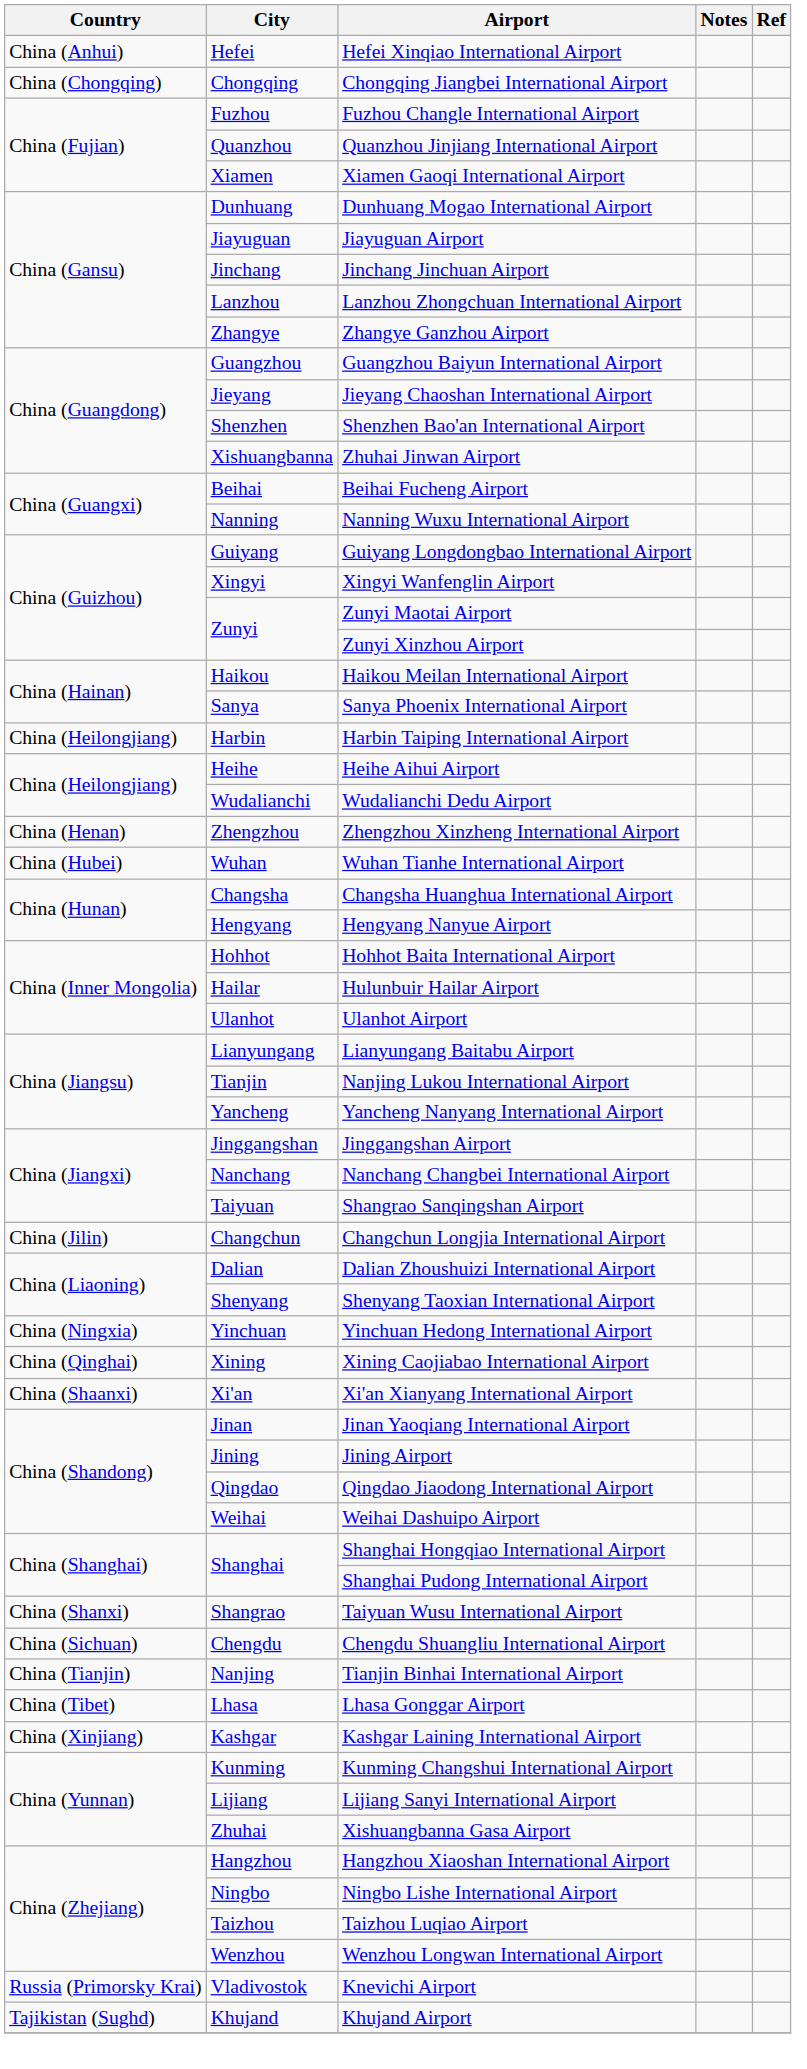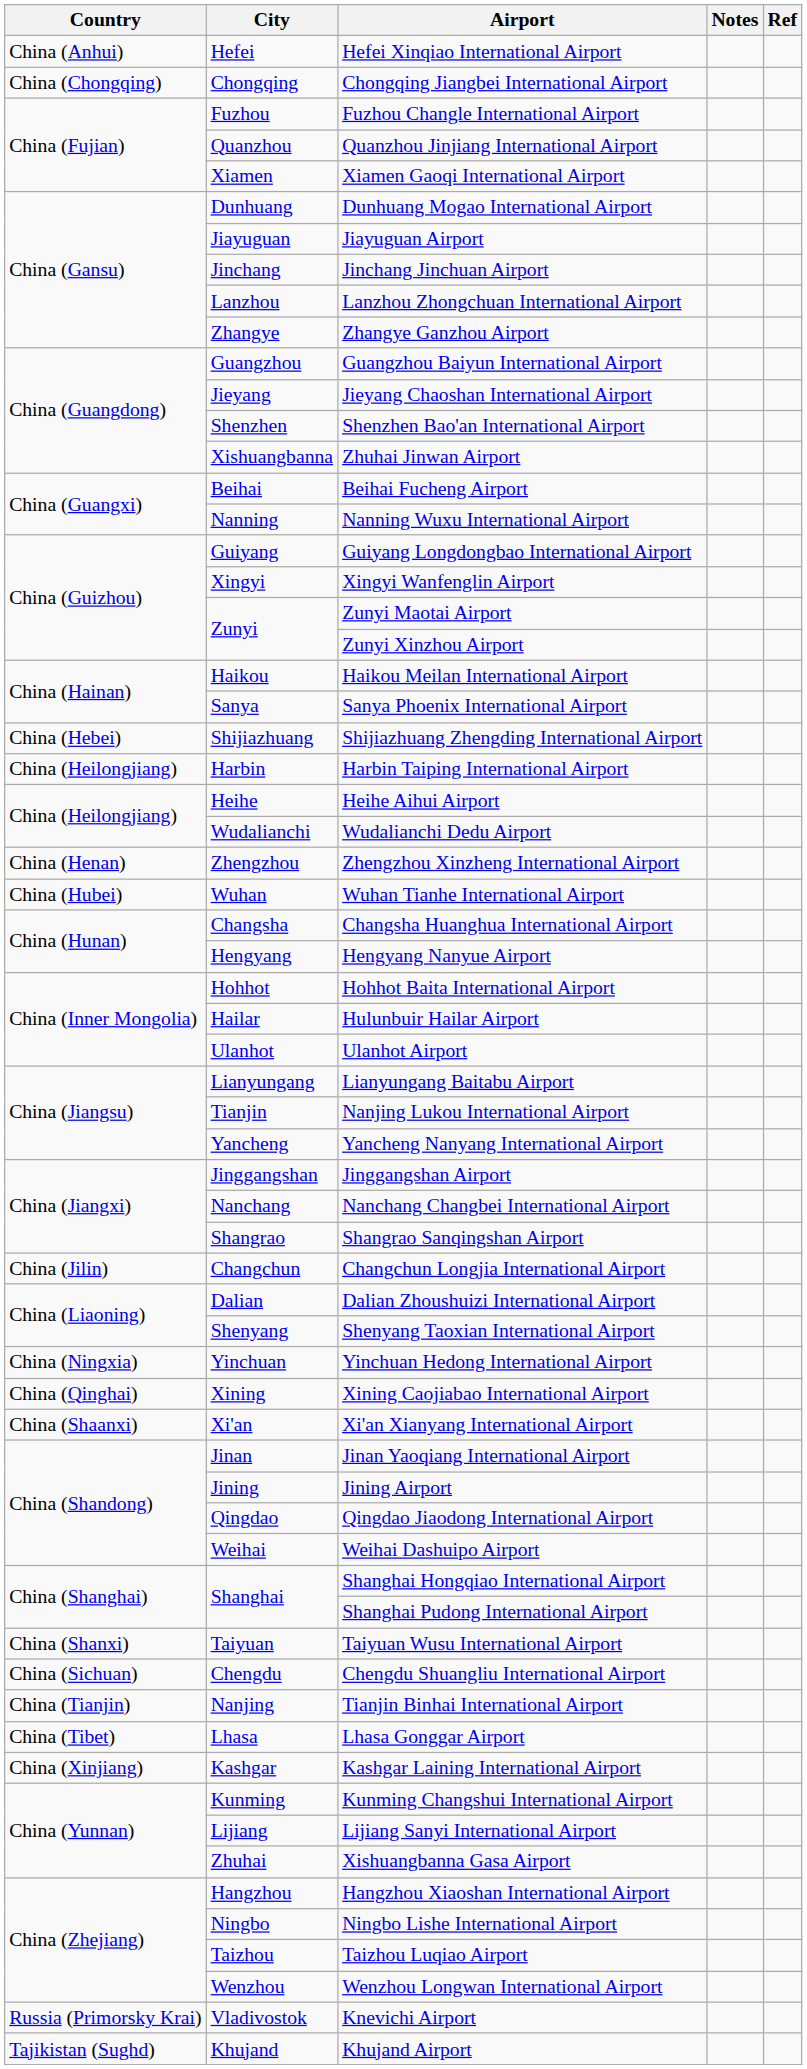 <table class= "wikitable sortable collapsible collapsed">
 <tr>
 <th>Country</th>
 <th>City</th>
 <th>Airport</th>
 <th>Notes</th>
 <th class="unsortable">Ref</th>
 </tr>
 <tr>
 <td>China (<a href='#'>Anhui</a>)</td>
 <td><a href='#'>Hefei</a></td>
 <td><a href='#'>Hefei Xinqiao International Airport</a></td>
 <td></td>
 <td></td>
 </tr>
 <tr>
 <td>China (<a href='#'>Chongqing</a>)</td>
 <td><a href='#'>Chongqing</a></td>
 <td><a href='#'>Chongqing Jiangbei International Airport</a></td>
 <td></td>
 <td></td>
 </tr>
 <tr>
 <td rowspan="3">China (<a href='#'>Fujian</a>)</td>
 <td><a href='#'>Fuzhou</a></td>
 <td><a href='#'>Fuzhou Changle International Airport</a></td>
 <td></td>
 <td></td>
 </tr>
 <tr>
 <td><a href='#'>Quanzhou</a></td>
 <td><a href='#'>Quanzhou Jinjiang International Airport</a></td>
 <td></td>
 <td></td>
 </tr>
 <tr>
 <td><a href='#'>Xiamen</a></td>
 <td><a href='#'>Xiamen Gaoqi International Airport</a></td>
 <td></td>
 <td></td>
 </tr>
 <tr>
 <td rowspan="5">China (<a href='#'>Gansu</a>)</td>
 <td><a href='#'>Dunhuang</a></td>
 <td><a href='#'>Dunhuang Mogao International Airport</a></td>
 <td></td>
 <td></td>
 </tr>
 <tr>
 <td><a href='#'>Jiayuguan</a></td>
 <td><a href='#'>Jiayuguan Airport</a></td>
 <td></td>
 <td></td>
 </tr>
 <tr>
 <td><a href='#'>Jinchang</a></td>
 <td><a href='#'>Jinchang Jinchuan Airport</a></td>
 <td></td>
 <td></td>
 </tr>
 <tr>
 <td><a href='#'>Lanzhou</a></td>
 <td><a href='#'>Lanzhou Zhongchuan International Airport</a></td>
 <td></td>
 <td></td>
 </tr>
 <tr>
 <td><a href='#'>Zhangye</a></td>
 <td><a href='#'>Zhangye Ganzhou Airport</a></td>
 <td></td>
 <td></td>
 </tr>
 <tr>
 <td rowspan="4">China (<a href='#'>Guangdong</a>)</td>
 <td><a href='#'>Guangzhou</a></td>
 <td><a href='#'>Guangzhou Baiyun International Airport</a></td>
 <td></td>
 <td></td>
 </tr>
 <tr>
 <td><a href='#'>Jieyang</a></td>
 <td><a href='#'>Jieyang Chaoshan International Airport</a></td>
 <td></td>
 <td></td>
 </tr>
 <tr>
 <td><a href='#'>Shenzhen</a></td>
 <td><a href='#'>Shenzhen Bao'an International Airport</a></td>
 <td></td>
 <td></td>
 </tr>
 <tr>
 <td><a href='#'>Xishuangbanna</a></td>
 <td><a href='#'>Zhuhai Jinwan Airport</a></td>
 <td></td>
 <td></td>
 </tr>
 <tr>
 <td rowspan="2">China (<a href='#'>Guangxi</a>)</td>
 <td><a href='#'>Beihai</a></td>
 <td><a href='#'>Beihai Fucheng Airport</a></td>
 <td></td>
 <td></td>
 </tr>
 <tr>
 <td><a href='#'>Nanning</a></td>
 <td><a href='#'>Nanning Wuxu International Airport</a></td>
 <td></td>
 <td></td>
 </tr>
 <tr>
 <td rowspan="4">China (<a href='#'>Guizhou</a>)</td>
 <td><a href='#'>Guiyang</a></td>
 <td><a href='#'>Guiyang Longdongbao International Airport</a></td>
 <td></td>
 <td></td>
 </tr>
 <tr>
 <td><a href='#'>Xingyi</a></td>
 <td><a href='#'>Xingyi Wanfenglin Airport</a></td>
 <td></td>
 <td></td>
 </tr>
 <tr>
 <td rowspan="2"><a href='#'>Zunyi</a></td>
 <td><a href='#'>Zunyi Maotai Airport</a></td>
 <td></td>
 <td></td>
 </tr>
 <tr>
 <td><a href='#'>Zunyi Xinzhou Airport</a></td>
 <td></td>
 <td></td>
 </tr>
 <tr>
 <td rowspan="2">China (<a href='#'>Hainan</a>)</td>
 <td><a href='#'>Haikou</a></td>
 <td><a href='#'>Haikou Meilan International Airport</a></td>
 <td></td>
 <td></td>
 </tr>
 <tr>
 <td><a href='#'>Sanya</a></td>
 <td><a href='#'>Sanya Phoenix International Airport</a></td>
 <td></td>
 <td></td>
 </tr>
 <tr>
+<td>China (<a href='#'>Hebei</a>)</td>
+<td><a href='#'>Shijiazhuang</a></td>
+<td><a href='#'>Shijiazhuang Zhengding International Airport</a></td>
+<td></td>
+<td></td>
+</tr>
+<tr>
 <td>China (<a href='#'>Heilongjiang</a>)</td>
 <td><a href='#'>Harbin</a></td>
 <td><a href='#'>Harbin Taiping International Airport</a></td>
 <td align=center></td>
 <td align=center></td>
 </tr>
 <tr>
 <td rowspan="2">China (<a href='#'>Heilongjiang</a>)</td>
 <td><a href='#'>Heihe</a></td>
 <td><a href='#'>Heihe Aihui Airport</a></td>
 <td></td>
 <td></td>
 </tr>
 <tr>
 <td><a href='#'>Wudalianchi</a></td>
 <td><a href='#'>Wudalianchi Dedu Airport</a></td>
 <td></td>
 <td></td>
 </tr>
 <tr>
 <td>China (<a href='#'>Henan</a>)</td>
 <td><a href='#'>Zhengzhou</a></td>
 <td><a href='#'>Zhengzhou Xinzheng International Airport</a></td>
 <td></td>
 <td></td>
 </tr>
 <tr>
 <td>China (<a href='#'>Hubei</a>)</td>
 <td><a href='#'>Wuhan</a></td>
 <td><a href='#'>Wuhan Tianhe International Airport</a></td>
 <td></td>
 <td></td>
 </tr>
 <tr>
 <td rowspan="2">China (<a href='#'>Hunan</a>)</td>
 <td><a href='#'>Changsha</a></td>
 <td><a href='#'>Changsha Huanghua International Airport</a></td>
 <td></td>
 <td></td>
 </tr>
 <tr>
 <td><a href='#'>Hengyang</a></td>
 <td><a href='#'>Hengyang Nanyue Airport</a></td>
 <td></td>
 <td></td>
 </tr>
 <tr>
 <td rowspan="3">China (<a href='#'>Inner Mongolia</a>)</td>
 <td><a href='#'>Hohhot</a></td>
 <td><a href='#'>Hohhot Baita International Airport</a></td>
 <td></td>
 <td></td>
 </tr>
 <tr>
 <td><a href='#'>Hailar</a></td>
 <td><a href='#'>Hulunbuir Hailar Airport</a></td>
 <td></td>
 <td></td>
 </tr>
 <tr>
 <td><a href='#'>Ulanhot</a></td>
 <td><a href='#'>Ulanhot Airport</a></td>
 <td></td>
 <td></td>
 </tr>
 <tr>
 <td rowspan="3">China (<a href='#'>Jiangsu</a>)</td>
 <td><a href='#'>Lianyungang</a></td>
 <td><a href='#'>Lianyungang Baitabu Airport</a></td>
 <td></td>
 <td></td>
 </tr>
 <tr>
 <td><a href='#'>Tianjin</a></td>
 <td><a href='#'>Nanjing Lukou International Airport</a></td>
 <td></td>
 <td></td>
 </tr>
 <tr>
 <td><a href='#'>Yancheng</a></td>
 <td><a href='#'>Yancheng Nanyang International Airport</a></td>
 <td></td>
 <td></td>
 </tr>
 <tr>
 <td rowspan="3">China (<a href='#'>Jiangxi</a>)</td>
 <td><a href='#'>Jinggangshan</a></td>
 <td><a href='#'>Jinggangshan Airport</a></td>
 <td></td>
 <td></td>
 </tr>
 <tr>
 <td><a href='#'>Nanchang</a></td>
 <td><a href='#'>Nanchang Changbei International Airport</a></td>
 <td></td>
 <td></td>
 </tr>
 <tr>
-<td><a href='#'>Taiyuan</a></td>
+<td><a href='#'>Shangrao</a></td>
 <td><a href='#'>Shangrao Sanqingshan Airport</a></td>
 <td></td>
 <td></td>
 </tr>
 <tr>
 <td>China (<a href='#'>Jilin</a>)</td>
 <td><a href='#'>Changchun</a></td>
 <td><a href='#'>Changchun Longjia International Airport</a></td>
 <td></td>
 <td></td>
 </tr>
 <tr>
 <td rowspan="2">China (<a href='#'>Liaoning</a>)</td>
 <td><a href='#'>Dalian</a></td>
 <td><a href='#'>Dalian Zhoushuizi International Airport</a></td>
 <td></td>
 <td></td>
 </tr>
 <tr>
 <td><a href='#'>Shenyang</a></td>
 <td><a href='#'>Shenyang Taoxian International Airport</a></td>
 <td></td>
 <td></td>
 </tr>
 <tr>
 <td>China (<a href='#'>Ningxia</a>)</td>
 <td><a href='#'>Yinchuan</a></td>
 <td><a href='#'>Yinchuan Hedong International Airport</a></td>
 <td></td>
 <td></td>
 </tr>
 <tr>
 <td>China (<a href='#'>Qinghai</a>)</td>
 <td><a href='#'>Xining</a></td>
 <td><a href='#'>Xining Caojiabao International Airport</a></td>
 <td></td>
 <td></td>
 </tr>
 <tr>
 <td>China (<a href='#'>Shaanxi</a>)</td>
 <td><a href='#'>Xi'an</a></td>
 <td><a href='#'>Xi'an Xianyang International Airport</a></td>
 <td></td>
 <td></td>
 </tr>
 <tr>
 <td rowspan="4">China (<a href='#'>Shandong</a>)</td>
 <td><a href='#'>Jinan</a></td>
 <td><a href='#'>Jinan Yaoqiang International Airport</a></td>
 <td></td>
 <td></td>
 </tr>
 <tr>
 <td><a href='#'>Jining</a></td>
 <td><a href='#'>Jining Airport</a></td>
 <td></td>
 <td></td>
 </tr>
 <tr>
 <td><a href='#'>Qingdao</a></td>
 <td><a href='#'>Qingdao Jiaodong International Airport</a></td>
 <td></td>
 <td></td>
 </tr>
 <tr>
 <td><a href='#'>Weihai</a></td>
 <td><a href='#'>Weihai Dashuipo Airport</a></td>
 <td></td>
 <td></td>
 </tr>
 <tr>
 <td rowspan="2">China (<a href='#'>Shanghai</a>)</td>
 <td rowspan="2"><a href='#'>Shanghai</a></td>
 <td><a href='#'>Shanghai Hongqiao International Airport</a></td>
 <td></td>
 <td></td>
 </tr>
 <tr>
 <td><a href='#'>Shanghai Pudong International Airport</a></td>
 <td></td>
 <td></td>
 </tr>
 <tr>
 <td>China (<a href='#'>Shanxi</a>)</td>
-<td><a href='#'>Shangrao</a></td>
+<td><a href='#'>Taiyuan</a></td>
 <td><a href='#'>Taiyuan Wusu International Airport</a></td>
 <td></td>
 <td></td>
 </tr>
 <tr>
 <td>China (<a href='#'>Sichuan</a>)</td>
 <td><a href='#'>Chengdu</a></td>
 <td><a href='#'>Chengdu Shuangliu International Airport</a></td>
 <td></td>
 <td></td>
 </tr>
 <tr>
 <td>China (<a href='#'>Tianjin</a>)</td>
 <td><a href='#'>Nanjing</a></td>
 <td><a href='#'>Tianjin Binhai International Airport</a></td>
 <td></td>
 <td></td>
 </tr>
 <tr>
 <td>China (<a href='#'>Tibet</a>)</td>
 <td><a href='#'>Lhasa</a></td>
 <td><a href='#'>Lhasa Gonggar Airport</a></td>
 <td></td>
 <td></td>
 </tr>
 <tr>
 <td>China (<a href='#'>Xinjiang</a>)</td>
 <td><a href='#'>Kashgar</a></td>
 <td><a href='#'>Kashgar Laining International Airport</a></td>
 <td></td>
 <td align=center></td>
 </tr>
 <tr>
 <td rowspan="3">China (<a href='#'>Yunnan</a>)</td>
 <td><a href='#'>Kunming</a></td>
 <td><a href='#'>Kunming Changshui International Airport</a></td>
 <td></td>
 <td></td>
 </tr>
 <tr>
 <td><a href='#'>Lijiang</a></td>
 <td><a href='#'>Lijiang Sanyi International Airport</a></td>
 <td></td>
 <td></td>
 </tr>
 <tr>
 <td><a href='#'>Zhuhai</a></td>
 <td><a href='#'>Xishuangbanna Gasa Airport</a></td>
 <td></td>
 <td></td>
 </tr>
 <tr>
 <td rowspan="4">China (<a href='#'>Zhejiang</a>)</td>
 <td><a href='#'>Hangzhou</a></td>
 <td><a href='#'>Hangzhou Xiaoshan International Airport</a></td>
 <td></td>
 <td></td>
 </tr>
 <tr>
 <td><a href='#'>Ningbo</a></td>
 <td><a href='#'>Ningbo Lishe International Airport</a></td>
 <td></td>
 <td></td>
 </tr>
 <tr>
 <td><a href='#'>Taizhou</a></td>
 <td><a href='#'>Taizhou Luqiao Airport</a></td>
 <td></td>
 <td></td>
 </tr>
 <tr>
 <td><a href='#'>Wenzhou</a></td>
 <td><a href='#'>Wenzhou Longwan International Airport</a></td>
 <td></td>
 <td></td>
 </tr>
 <tr>
 <td><a href='#'>Russia</a> (<a href='#'>Primorsky Krai</a>)</td>
 <td><a href='#'>Vladivostok</a></td>
 <td><a href='#'>Knevichi Airport</a></td>
 <td></td>
 <td align=center></td>
 </tr>
 <tr>
 <td><a href='#'>Tajikistan</a> (<a href='#'>Sughd</a>)</td>
 <td><a href='#'>Khujand</a></td>
 <td><a href='#'>Khujand Airport</a></td>
 <td></td>
 <td align=center></td>
 </tr>
 <tr>
 </tr>
 </table>
